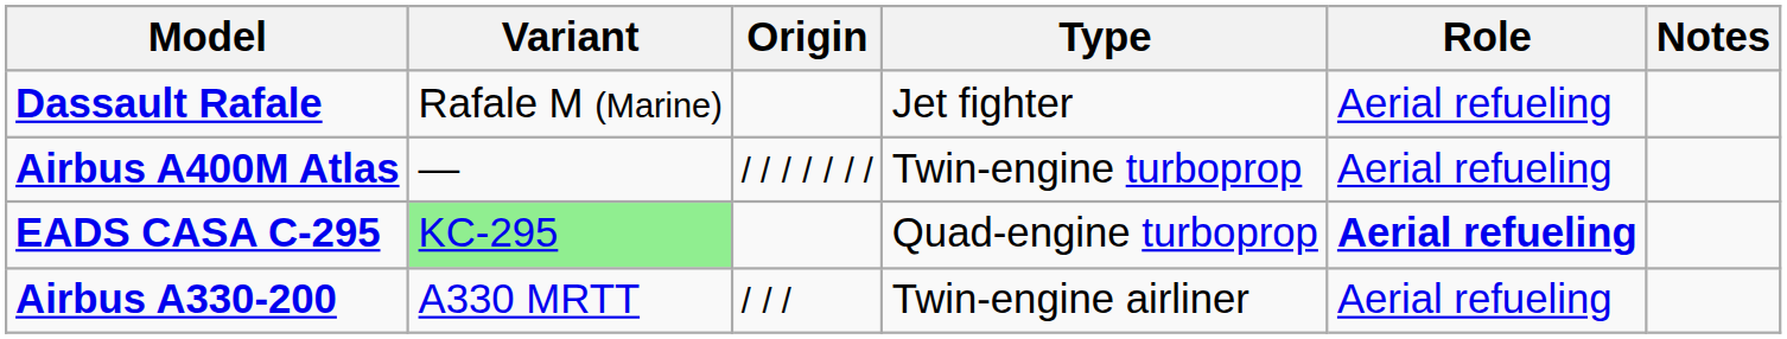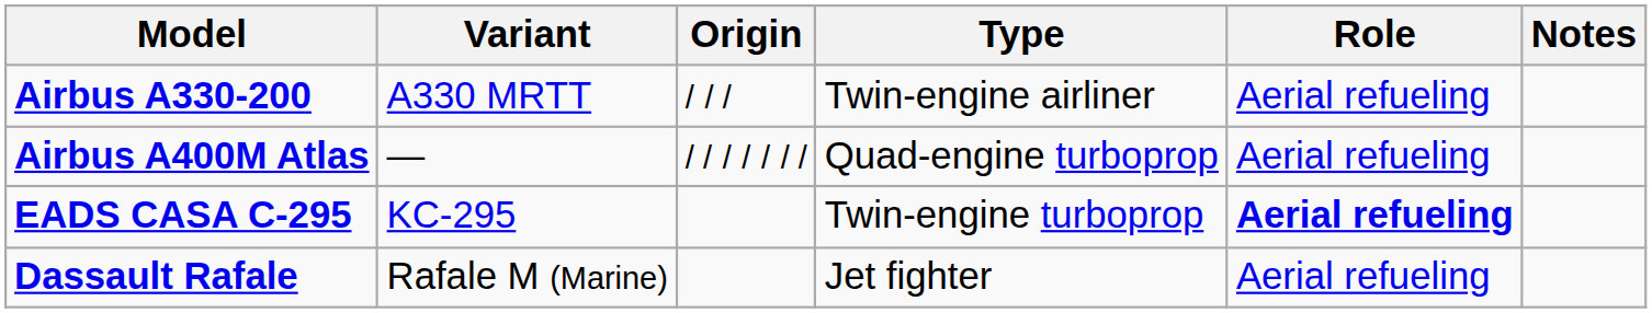 <table class="wikitable sortable">
 <tr>
 <th scope=col>Model</th>
 <th scope=col>Variant</th>
 <th scope=col>Origin</th>
 <th scope=col>Type</th>
 <th scope=col>Role</th>
 <th scope=col>Notes</th>
 </tr>
 <tr>
+<td><strong><a href='#'>Airbus A330-200</a></strong></td>
+<td><a href='#'>A330 MRTT</a></td>
+<td><small> /</small> <small> / </small> <small>/</small> <small></small></td>
+<td>Twin-engine airliner</td>
+<td><a href='#'>Aerial refueling</a></td>
+<td></td>
+</tr>
+<tr>
+<td><strong><a href='#'>Airbus A400M Atlas</a></strong></td>
+<td>—</td>
+<td><small> /  /</small> <small> /</small> <small> /</small> <small> /</small> <small></small> <small>/  /</small> <small></small></td>
+<td>Quad-engine <a href='#'>turboprop</a></td>
+<td><a href='#'>Aerial refueling</a></td>
+<td></td>
+</tr>
+<tr>
+<td><strong><a href='#'>EADS CASA C-295</a></strong></td>
+<td><a href='#'>KC-295</a></td>
+<td><small></small></td>
+<td>Twin-engine <a href='#'>turboprop</a></td>
+<td><strong><a href='#'>Aerial refueling</a></strong></td>
+<td></td>
+</tr>
+<tr>
 <td><strong><a href='#'>Dassault Rafale</a></strong></td>
 <td>Rafale M <small>(Marine)</small></td>
 <td><small></small></td>
 <td>Jet fighter</td>
 <td><a href='#'>Aerial refueling</a></td>
 <td></td>
 </tr>
-<tr>
-<td><strong><a href='#'>Airbus A400M Atlas</a></strong></td>
-<td>—</td>
-<td><small> /  /</small> <small> /</small> <small> /</small> <small> /</small> <small></small> <small>/  /</small> <small></small></td>
-<td>Twin-engine <a href='#'>turboprop</a></td>
-<td><a href='#'>Aerial refueling</a></td>
-<td></td>
-</tr>
-<tr>
-<td><strong><a href='#'>EADS CASA C-295</a></strong></td>
-<td style="background: lightgreen;"><a href='#'>KC-295</a></td>
-<td><small></small></td>
-<td>Quad-engine <a href='#'>turboprop</a></td>
-<td><strong><a href='#'>Aerial refueling</a></strong></td>
-<td></td>
-</tr>
-<tr>
-<td><strong><a href='#'>Airbus A330-200</a></strong></td>
-<td><a href='#'>A330 MRTT</a></td>
-<td><small> /</small> <small> / </small> <small>/</small> <small></small></td>
-<td>Twin-engine airliner</td>
-<td><a href='#'>Aerial refueling</a></td>
-<td></td>
-</tr>
 </table>
